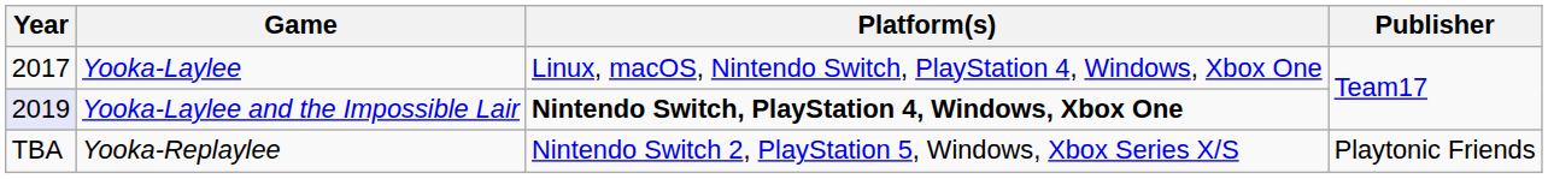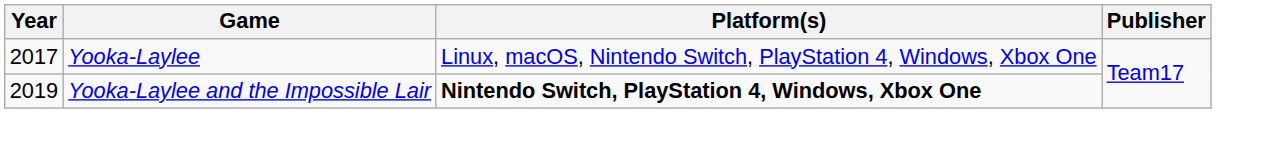 <table class="wikitable sortable">
 <tr>
 <th>Year</th>
 <th>Game</th>
 <th>Platform(s)</th>
 <th>Publisher</th>
 </tr>
 <tr>
 <td>2017</td>
 <td><em><a href='#'>Yooka-Laylee</a></em></td>
 <td><a href='#'>Linux</a>, <a href='#'>macOS</a>, <a href='#'>Nintendo Switch</a>, <a href='#'>PlayStation 4</a>, <a href='#'>Windows</a>, <a href='#'>Xbox One</a></td>
 <td rowspan="2"><a href='#'>Team17</a></td>
 </tr>
 <tr>
-<td style="background: lavender;">2019</td>
+<td>2019</td>
 <td><em><a href='#'>Yooka-Laylee and the Impossible Lair</a></em></td>
 <td><strong>Nintendo Switch, PlayStation 4, Windows, Xbox One</strong></td>
 </tr>
-<tr>
-<td>TBA</td>
-<td><em>Yooka-Replaylee</em></td>
-<td><a href='#'>Nintendo Switch 2</a>, <a href='#'>PlayStation 5</a>, Windows, <a href='#'>Xbox Series X/S</a></td>
-<td>Playtonic Friends</td>
-</tr>
 </table>
